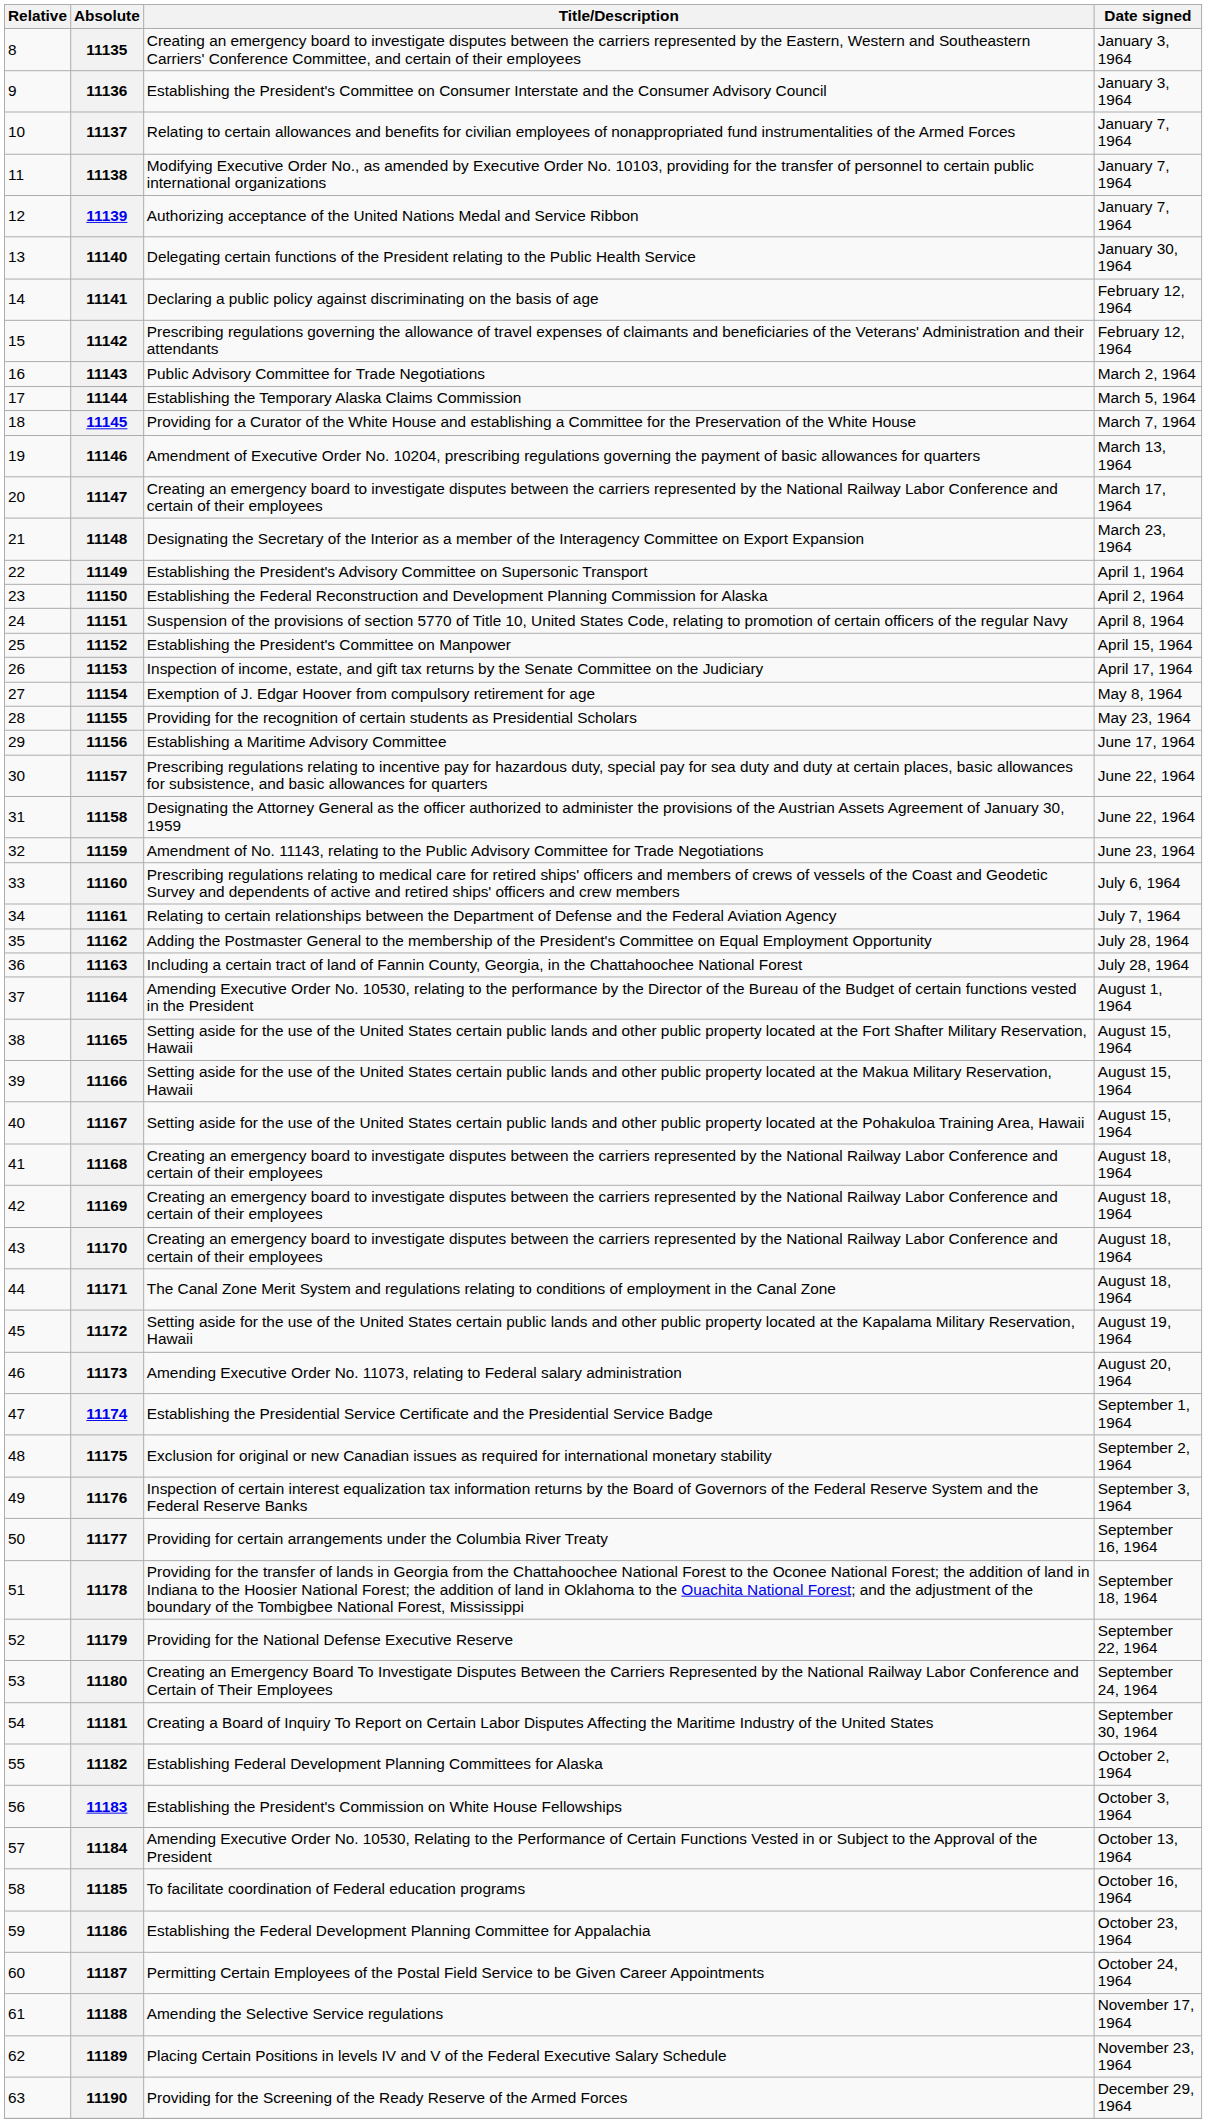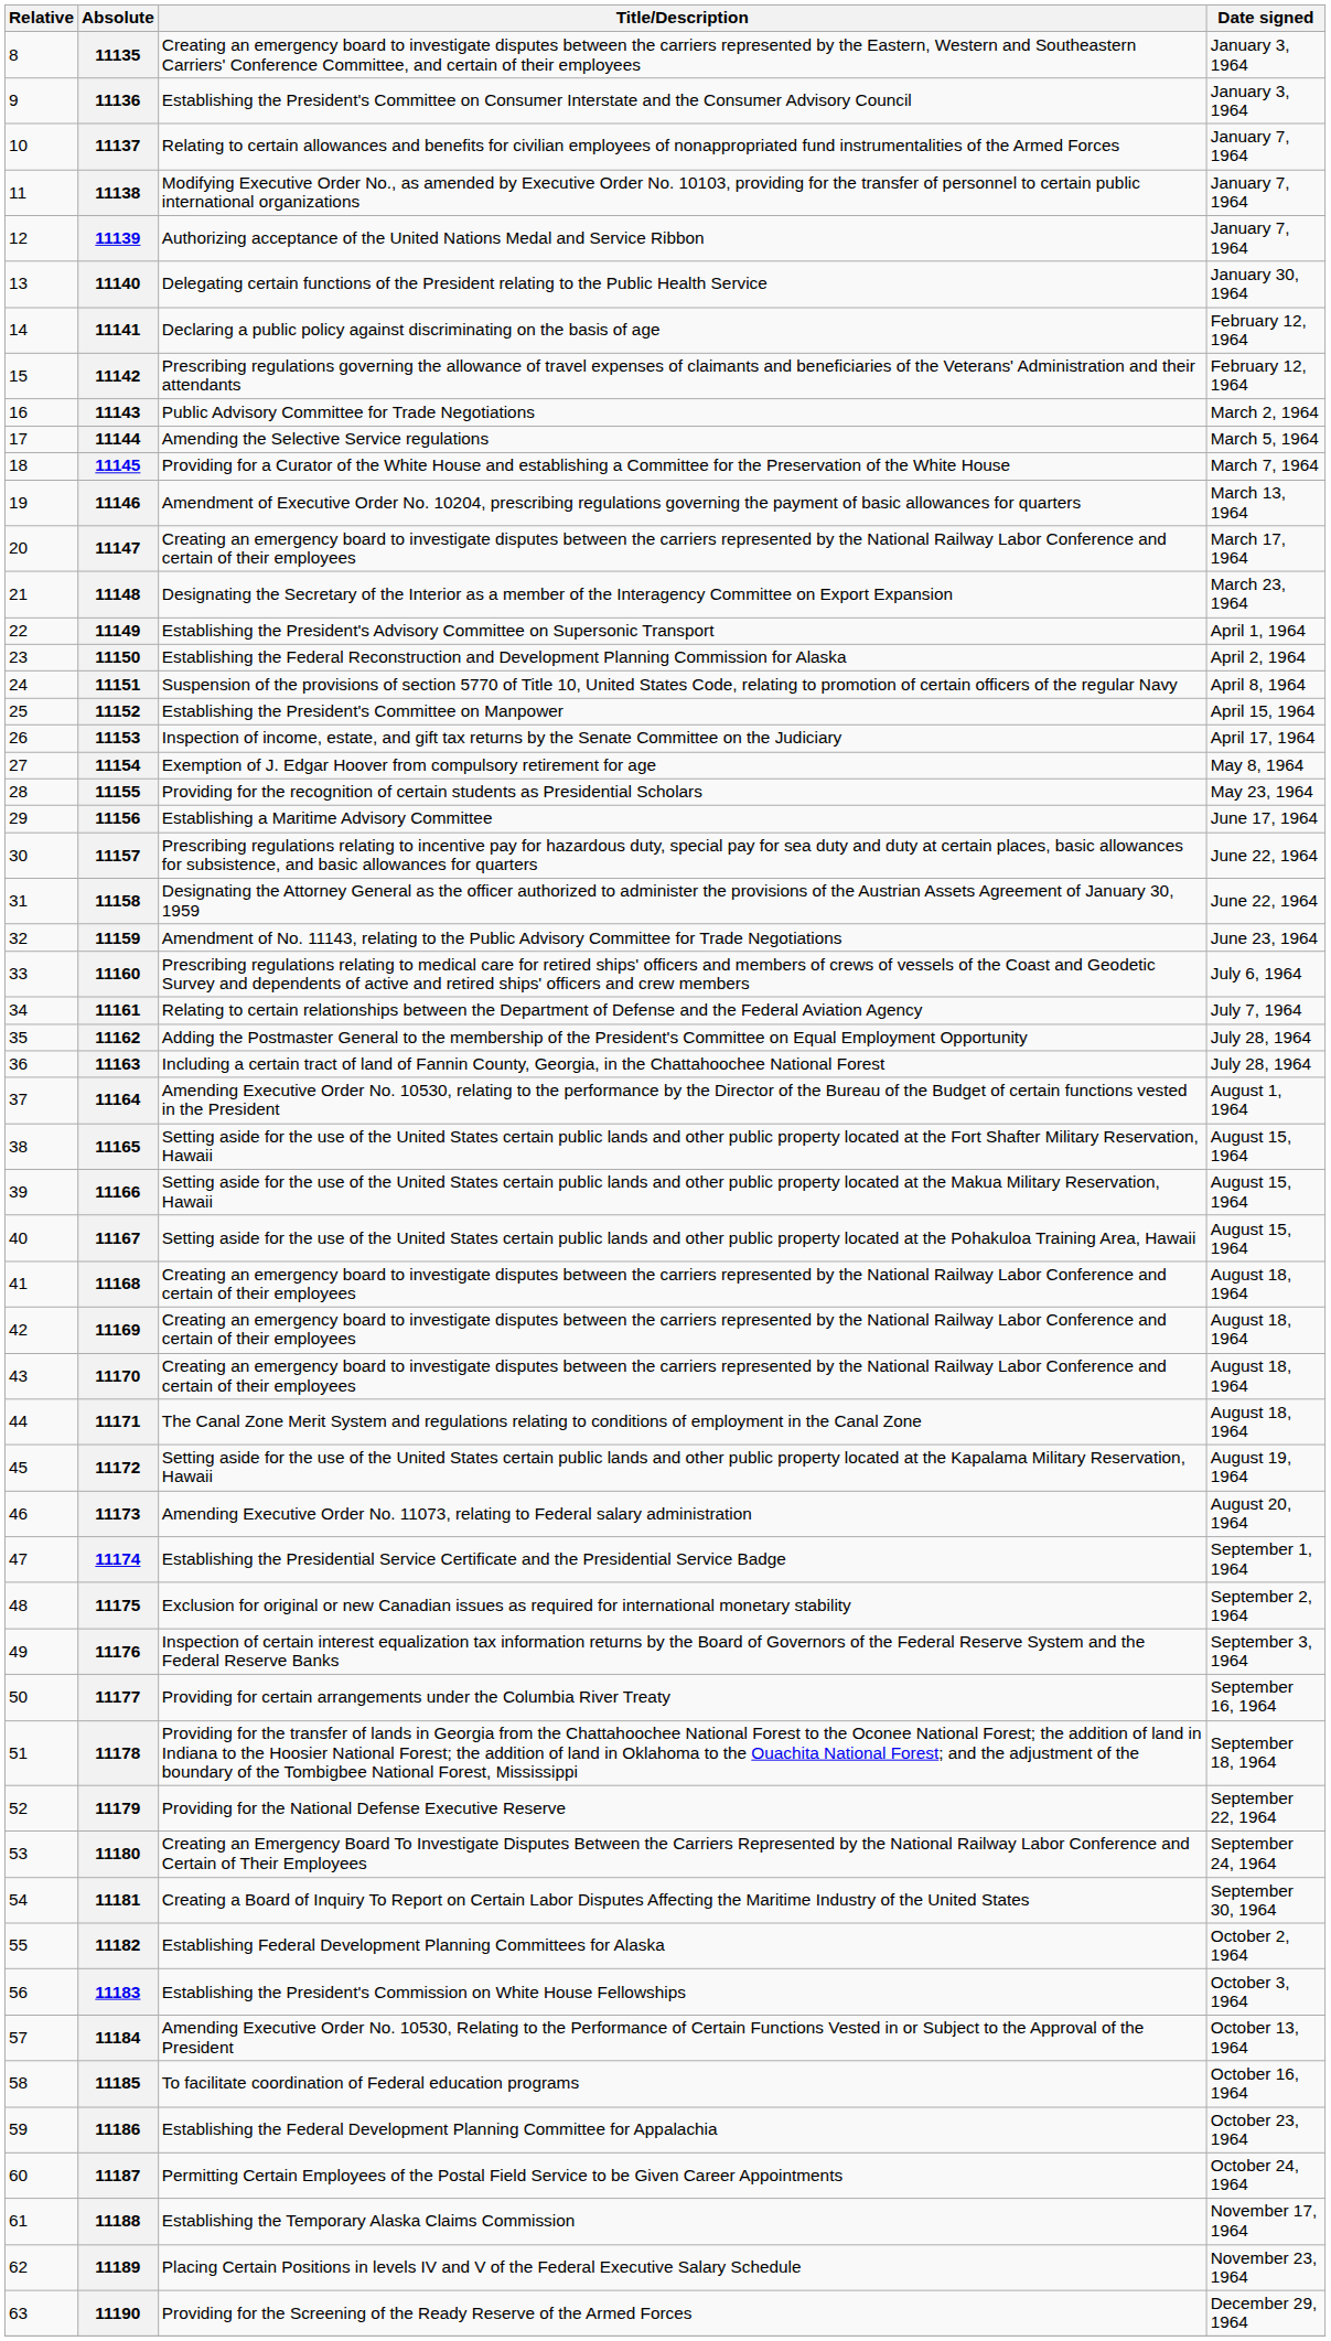 <table class="wikitable">
 <tr>
 <th>Relative </th>
 <th>Absolute </th>
 <th>Title/Description</th>
 <th>Date signed</th>
 </tr>
 <tr>
 <td>8</td>
 <th>11135</th>
 <td>Creating an emergency board to investigate disputes between the carriers represented by the Eastern, Western and Southeastern Carriers' Conference Committee, and certain of their employees</td>
 <td>January 3, 1964</td>
 </tr>
 <tr>
 <td>9</td>
 <th>11136</th>
 <td>Establishing the President's Committee on Consumer Interstate and the Consumer Advisory Council</td>
 <td>January 3, 1964</td>
 </tr>
 <tr>
 <td>10</td>
 <th>11137</th>
 <td>Relating to certain allowances and benefits for civilian employees of nonappropriated fund instrumentalities of the Armed Forces</td>
 <td>January 7, 1964</td>
 </tr>
 <tr>
 <td>11</td>
 <th>11138</th>
 <td>Modifying Executive Order No., as amended by Executive Order No. 10103, providing for the transfer of personnel to certain public international organizations</td>
 <td>January 7, 1964</td>
 </tr>
 <tr>
 <td>12</td>
 <th><a href='#'>11139</a></th>
 <td>Authorizing acceptance of the United Nations Medal and Service Ribbon</td>
 <td>January 7, 1964</td>
 </tr>
 <tr>
 <td>13</td>
 <th>11140</th>
 <td>Delegating certain functions of the President relating to the Public Health Service</td>
 <td>January 30, 1964</td>
 </tr>
 <tr>
 <td>14</td>
 <th>11141</th>
 <td>Declaring a public policy against discriminating on the basis of age</td>
 <td>February 12, 1964</td>
 </tr>
 <tr>
 <td>15</td>
 <th>11142</th>
 <td>Prescribing regulations governing the allowance of travel expenses of claimants and beneficiaries of the Veterans' Administration and their attendants</td>
 <td>February 12, 1964</td>
 </tr>
 <tr>
 <td>16</td>
 <th>11143</th>
 <td>Public Advisory Committee for Trade Negotiations</td>
 <td>March 2, 1964</td>
 </tr>
 <tr>
 <td>17</td>
 <th>11144</th>
-<td>Establishing the Temporary Alaska Claims Commission</td>
+<td>Amending the Selective Service regulations</td>
 <td>March 5, 1964</td>
 </tr>
 <tr>
 <td>18</td>
 <th><a href='#'>11145</a></th>
 <td>Providing for a Curator of the White House and establishing a Committee for the Preservation of the White House</td>
 <td>March 7, 1964</td>
 </tr>
 <tr>
 <td>19</td>
 <th>11146</th>
 <td>Amendment of Executive Order No. 10204, prescribing regulations governing the payment of basic allowances for quarters</td>
 <td>March 13, 1964</td>
 </tr>
 <tr>
 <td>20</td>
 <th>11147</th>
 <td>Creating an emergency board to investigate disputes between the carriers represented by the National Railway Labor Conference and certain of their employees</td>
 <td>March 17, 1964</td>
 </tr>
 <tr>
 <td>21</td>
 <th>11148</th>
 <td>Designating the Secretary of the Interior as a member of the Interagency Committee on Export Expansion</td>
 <td>March 23, 1964</td>
 </tr>
 <tr>
 <td>22</td>
 <th>11149</th>
 <td>Establishing the President's Advisory Committee on Supersonic Transport</td>
 <td>April 1, 1964</td>
 </tr>
 <tr>
 <td>23</td>
 <th>11150</th>
 <td>Establishing the Federal Reconstruction and Development Planning Commission for Alaska</td>
 <td>April 2, 1964</td>
 </tr>
 <tr>
 <td>24</td>
 <th>11151</th>
 <td>Suspension of the provisions of section 5770 of Title 10, United States Code, relating to promotion of certain officers of the regular Navy</td>
 <td>April 8, 1964</td>
 </tr>
 <tr>
 <td>25</td>
 <th>11152</th>
 <td>Establishing the President's Committee on Manpower</td>
 <td>April 15, 1964</td>
 </tr>
 <tr>
 <td>26</td>
 <th>11153</th>
 <td>Inspection of income, estate, and gift tax returns by the Senate Committee on the Judiciary</td>
 <td>April 17, 1964</td>
 </tr>
 <tr>
 <td>27</td>
 <th>11154</th>
 <td>Exemption of J. Edgar Hoover from compulsory retirement for age</td>
 <td>May 8, 1964</td>
 </tr>
 <tr>
 <td>28</td>
 <th>11155</th>
 <td>Providing for the recognition of certain students as Presidential Scholars</td>
 <td>May 23, 1964</td>
 </tr>
 <tr>
 <td>29</td>
 <th>11156</th>
 <td>Establishing a Maritime Advisory Committee</td>
 <td>June 17, 1964</td>
 </tr>
 <tr>
 <td>30</td>
 <th>11157</th>
 <td>Prescribing regulations relating to incentive pay for hazardous duty, special pay for sea duty and duty at certain places, basic allowances for subsistence, and basic allowances for quarters</td>
 <td>June 22, 1964</td>
 </tr>
 <tr>
 <td>31</td>
 <th>11158</th>
 <td>Designating the Attorney General as the officer authorized to administer the provisions of the Austrian Assets Agreement of January 30, 1959</td>
 <td>June 22, 1964</td>
 </tr>
 <tr>
 <td>32</td>
 <th>11159</th>
 <td>Amendment of No. 11143, relating to the Public Advisory Committee for Trade Negotiations</td>
 <td>June 23, 1964</td>
 </tr>
 <tr>
 <td>33</td>
 <th>11160</th>
 <td>Prescribing regulations relating to medical care for retired ships' officers and members of crews of vessels of the Coast and Geodetic Survey and dependents of active and retired ships' officers and crew members</td>
 <td>July 6, 1964</td>
 </tr>
 <tr>
 <td>34</td>
 <th>11161</th>
 <td>Relating to certain relationships between the Department of Defense and the Federal Aviation Agency</td>
 <td>July 7, 1964</td>
 </tr>
 <tr>
 <td>35</td>
 <th>11162</th>
 <td>Adding the Postmaster General to the membership of the President's Committee on Equal Employment Opportunity</td>
 <td>July 28, 1964</td>
 </tr>
 <tr>
 <td>36</td>
 <th>11163</th>
 <td>Including a certain tract of land of Fannin County, Georgia, in the Chattahoochee National Forest</td>
 <td>July 28, 1964</td>
 </tr>
 <tr>
 <td>37</td>
 <th>11164</th>
 <td>Amending Executive Order No. 10530, relating to the performance by the Director of the Bureau of the Budget of certain functions vested in the President</td>
 <td>August 1, 1964</td>
 </tr>
 <tr>
 <td>38</td>
 <th>11165</th>
 <td>Setting aside for the use of the United States certain public lands and other public property located at the Fort Shafter Military Reservation, Hawaii</td>
 <td>August 15, 1964</td>
 </tr>
 <tr>
 <td>39</td>
 <th>11166</th>
 <td>Setting aside for the use of the United States certain public lands and other public property located at the Makua Military Reservation, Hawaii</td>
 <td>August 15, 1964</td>
 </tr>
 <tr>
 <td>40</td>
 <th>11167</th>
 <td>Setting aside for the use of the United States certain public lands and other public property located at the Pohakuloa Training Area, Hawaii</td>
 <td>August 15, 1964</td>
 </tr>
 <tr>
 <td>41</td>
 <th>11168</th>
 <td>Creating an emergency board to investigate disputes between the carriers represented by the National Railway Labor Conference and certain of their employees</td>
 <td>August 18, 1964</td>
 </tr>
 <tr>
 <td>42</td>
 <th>11169</th>
 <td>Creating an emergency board to investigate disputes between the carriers represented by the National Railway Labor Conference and certain of their employees</td>
 <td>August 18, 1964</td>
 </tr>
 <tr>
 <td>43</td>
 <th>11170</th>
 <td>Creating an emergency board to investigate disputes between the carriers represented by the National Railway Labor Conference and certain of their employees</td>
 <td>August 18, 1964</td>
 </tr>
 <tr>
 <td>44</td>
 <th>11171</th>
 <td>The Canal Zone Merit System and regulations relating to conditions of employment in the Canal Zone</td>
 <td>August 18, 1964</td>
 </tr>
 <tr>
 <td>45</td>
 <th>11172</th>
 <td>Setting aside for the use of the United States certain public lands and other public property located at the Kapalama Military Reservation, Hawaii</td>
 <td>August 19, 1964</td>
 </tr>
 <tr>
 <td>46</td>
 <th>11173</th>
 <td>Amending Executive Order No. 11073, relating to Federal salary administration</td>
 <td>August 20, 1964</td>
 </tr>
 <tr>
 <td>47</td>
 <th><a href='#'>11174</a></th>
 <td>Establishing the Presidential Service Certificate and the Presidential Service Badge</td>
 <td>September 1, 1964</td>
 </tr>
 <tr>
 <td>48</td>
 <th>11175</th>
 <td>Exclusion for original or new Canadian issues as required for international monetary stability</td>
 <td>September 2, 1964</td>
 </tr>
 <tr>
 <td>49</td>
 <th>11176</th>
 <td>Inspection of certain interest equalization tax information returns by the Board of Governors of the Federal Reserve System and the Federal Reserve Banks</td>
 <td>September 3, 1964</td>
 </tr>
 <tr>
 <td>50</td>
 <th>11177</th>
 <td>Providing for certain arrangements under the Columbia River Treaty</td>
 <td>September 16, 1964</td>
 </tr>
 <tr>
 <td>51</td>
 <th>11178</th>
 <td>Providing for the transfer of lands in Georgia from the Chattahoochee National Forest to the Oconee National Forest; the addition of land in Indiana to the Hoosier National Forest; the addition of land in Oklahoma to the <a href='#'>Ouachita National Forest</a>; and the adjustment of the boundary of the Tombigbee National Forest, Mississippi</td>
 <td>September 18, 1964</td>
 </tr>
 <tr>
 <td>52</td>
 <th>11179</th>
 <td>Providing for the National Defense Executive Reserve</td>
 <td>September 22, 1964</td>
 </tr>
 <tr>
 <td>53</td>
 <th>11180</th>
 <td>Creating an Emergency Board To Investigate Disputes Between the Carriers Represented by the National Railway Labor Conference and Certain of Their Employees</td>
 <td>September 24, 1964</td>
 </tr>
 <tr>
 <td>54</td>
 <th>11181</th>
 <td>Creating a Board of Inquiry To Report on Certain Labor Disputes Affecting the Maritime Industry of the United States</td>
 <td>September 30, 1964</td>
 </tr>
 <tr>
 <td>55</td>
 <th>11182</th>
 <td>Establishing Federal Development Planning Committees for Alaska</td>
 <td>October 2, 1964</td>
 </tr>
 <tr>
 <td>56</td>
 <th><a href='#'>11183</a></th>
 <td>Establishing the President's Commission on White House Fellowships</td>
 <td>October 3, 1964</td>
 </tr>
 <tr>
 <td>57</td>
 <th>11184</th>
 <td>Amending Executive Order No. 10530, Relating to the Performance of Certain Functions Vested in or Subject to the Approval of the President</td>
 <td>October 13, 1964</td>
 </tr>
 <tr>
 <td>58</td>
 <th>11185</th>
 <td>To facilitate coordination of Federal education programs</td>
 <td>October 16, 1964</td>
 </tr>
 <tr>
 <td>59</td>
 <th>11186</th>
 <td>Establishing the Federal Development Planning Committee for Appalachia</td>
 <td>October 23, 1964</td>
 </tr>
 <tr>
 <td>60</td>
 <th>11187</th>
 <td>Permitting Certain Employees of the Postal Field Service to be Given Career Appointments</td>
 <td>October 24, 1964</td>
 </tr>
 <tr>
 <td>61</td>
 <th>11188</th>
-<td>Amending the Selective Service regulations</td>
+<td>Establishing the Temporary Alaska Claims Commission</td>
 <td>November 17, 1964</td>
 </tr>
 <tr>
 <td>62</td>
 <th>11189</th>
 <td>Placing Certain Positions in levels IV and V of the Federal Executive Salary Schedule</td>
 <td>November 23, 1964</td>
 </tr>
 <tr>
 <td>63</td>
 <th>11190</th>
 <td>Providing for the Screening of the Ready Reserve of the Armed Forces</td>
 <td>December 29, 1964</td>
 </tr>
 <tr>
 </tr>
 </table>
